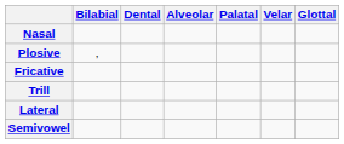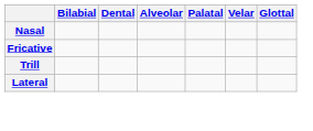 <table class="wikitable" style="text-align:center;">
 <tr>
 <th></th>
 <th><a href='#'>Bilabial</a></th>
 <th><a href='#'>Dental</a></th>
 <th><a href='#'>Alveolar</a></th>
 <th><a href='#'>Palatal</a></th>
 <th><a href='#'>Velar</a></th>
 <th><a href='#'>Glottal</a></th>
 </tr>
 <tr>
 <th><a href='#'>Nasal</a></th>
 <td></td>
-<td></td>
-<td></td>
-<td></td>
-<td></td>
-<td></td>
-</tr>
-<tr>
-<th><a href='#'>Plosive</a></th>
-<td>, </td>
 <td></td>
 <td></td>
 <td></td>
 <td></td>
 <td></td>
 </tr>
 <tr>
 <th><a href='#'>Fricative</a></th>
 <td></td>
 <td></td>
 <td></td>
 <td></td>
 <td></td>
 <td></td>
 </tr>
 <tr>
 <th><a href='#'>Trill</a></th>
 <td></td>
 <td></td>
 <td></td>
 <td></td>
 <td></td>
 <td></td>
 </tr>
 <tr>
 <th><a href='#'>Lateral</a></th>
 <td></td>
 <td></td>
 <td></td>
 <td></td>
 <td></td>
 <td></td>
 </tr>
-<tr>
-<th><a href='#'>Semivowel</a></th>
-<td></td>
-<td></td>
-<td></td>
-<td></td>
-<td></td>
-<td></td>
-</tr>
 </table>
